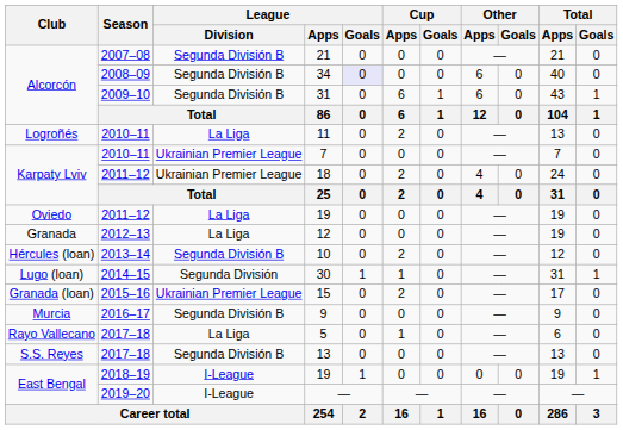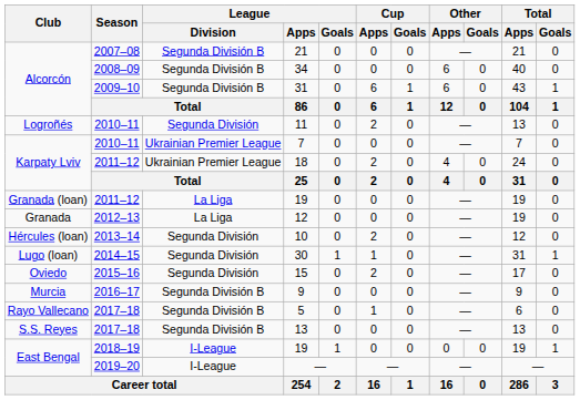 <table class="wikitable" style="text-align: center;">
 <tr>
 <th rowspan="2">Club</th>
 <th rowspan="2">Season</th>
 <th colspan="3">League</th>
 <th colspan="2">Cup</th>
 <th colspan="2">Other</th>
 <th colspan="2">Total</th>
 </tr>
 <tr>
 <th>Division</th>
 <th>Apps</th>
 <th>Goals</th>
 <th>Apps</th>
 <th>Goals</th>
 <th>Apps</th>
 <th>Goals</th>
 <th>Apps</th>
 <th>Goals</th>
 </tr>
 <tr>
 <td rowspan="4"><a href='#'>Alcorcón</a></td>
 <td><a href='#'>2007–08</a></td>
 <td><a href='#'>Segunda División B</a></td>
 <td>21</td>
 <td>0</td>
 <td>0</td>
 <td>0</td>
 <td colspan="2">—</td>
 <td>21</td>
 <td>0</td>
 </tr>
 <tr>
 <td><a href='#'>2008–09</a></td>
 <td>Segunda División B</td>
 <td>34</td>
-<td style="background: lavender;">0</td>
+<td>0</td>
 <td>0</td>
 <td>0</td>
 <td>6</td>
 <td>0</td>
 <td>40</td>
 <td>0</td>
 </tr>
 <tr>
 <td><a href='#'>2009–10</a></td>
 <td>Segunda División B</td>
 <td>31</td>
 <td>0</td>
 <td>6</td>
 <td>1</td>
 <td>6</td>
 <td>0</td>
 <td>43</td>
 <td>1</td>
 </tr>
 <tr>
 <th colspan="2">Total</th>
 <th>86</th>
 <th>0</th>
 <th>6</th>
 <th>1</th>
 <th>12</th>
 <th>0</th>
 <th>104</th>
 <th>1</th>
 </tr>
 <tr>
 <td><a href='#'>Logroñés</a></td>
 <td><a href='#'>2010–11</a></td>
-<td><a href='#'>La Liga</a></td>
+<td><a href='#'>Segunda División</a></td>
 <td>11</td>
 <td>0</td>
 <td>2</td>
 <td>0</td>
 <td colspan="2">—</td>
 <td>13</td>
 <td>0</td>
 </tr>
 <tr>
 <td rowspan="3"><a href='#'>Karpaty Lviv</a></td>
 <td><a href='#'>2010–11</a></td>
 <td><a href='#'>Ukrainian Premier League</a></td>
 <td>7</td>
 <td>0</td>
 <td>0</td>
 <td>0</td>
 <td colspan="2">—</td>
 <td>7</td>
 <td>0</td>
 </tr>
 <tr>
 <td><a href='#'>2011–12</a></td>
 <td>Ukrainian Premier League</td>
 <td>18</td>
 <td>0</td>
 <td>2</td>
 <td>0</td>
 <td>4</td>
 <td>0</td>
 <td>24</td>
 <td>0</td>
 </tr>
 <tr>
 <th colspan="2">Total</th>
 <th>25</th>
 <th>0</th>
 <th>2</th>
 <th>0</th>
 <th>4</th>
 <th>0</th>
 <th>31</th>
 <th>0</th>
 </tr>
 <tr>
-<td rowspan="1"><a href='#'>Oviedo</a></td>
+<td><a href='#'>Granada</a> (loan)</td>
 <td><a href='#'>2011–12</a></td>
 <td><a href='#'>La Liga</a></td>
 <td>19</td>
 <td>0</td>
 <td>0</td>
 <td>0</td>
 <td colspan="2">—</td>
 <td>19</td>
 <td>0</td>
 </tr>
 <tr>
 <td>Granada</td>
 <td><a href='#'>2012–13</a></td>
 <td>La Liga</td>
 <td>12</td>
 <td>0</td>
 <td>0</td>
 <td>0</td>
 <td colspan="2">—</td>
 <td>19</td>
 <td>0</td>
 </tr>
 <tr>
 <td><a href='#'>Hércules</a> (loan)</td>
 <td><a href='#'>2013–14</a></td>
-<td><a href='#'>Segunda División B</a></td>
+<td>Segunda División</td>
 <td>10</td>
 <td>0</td>
 <td>2</td>
 <td>0</td>
 <td colspan="2">—</td>
 <td>12</td>
 <td>0</td>
 </tr>
 <tr>
 <td><a href='#'>Lugo</a> (loan)</td>
 <td><a href='#'>2014–15</a></td>
 <td>Segunda División</td>
 <td>30</td>
 <td>1</td>
 <td>1</td>
 <td>0</td>
 <td colspan="2">—</td>
 <td>31</td>
 <td>1</td>
 </tr>
 <tr>
-<td><a href='#'>Granada</a> (loan)</td>
+<td rowspan="1"><a href='#'>Oviedo</a></td>
 <td><a href='#'>2015–16</a></td>
-<td><a href='#'>Ukrainian Premier League</a></td>
+<td>Segunda División</td>
 <td>15</td>
 <td>0</td>
 <td>2</td>
 <td>0</td>
 <td colspan="2">—</td>
 <td>17</td>
 <td>0</td>
 </tr>
 <tr>
 <td><a href='#'>Murcia</a></td>
 <td><a href='#'>2016–17</a></td>
 <td>Segunda División B</td>
 <td>9</td>
 <td>0</td>
 <td>0</td>
 <td>0</td>
 <td colspan="2">—</td>
 <td>9</td>
 <td>0</td>
 </tr>
 <tr>
 <td><a href='#'>Rayo Vallecano</a></td>
 <td><a href='#'>2017–18</a></td>
-<td>La Liga</td>
+<td>Segunda División B</td>
 <td>5</td>
 <td>0</td>
 <td>1</td>
 <td>0</td>
 <td colspan="2">—</td>
 <td>6</td>
 <td>0</td>
 </tr>
 <tr>
 <td><a href='#'>S.S. Reyes</a></td>
 <td><a href='#'>2017–18</a></td>
 <td>Segunda División B</td>
 <td>13</td>
 <td>0</td>
 <td>0</td>
 <td>0</td>
 <td colspan="2">—</td>
 <td>13</td>
 <td>0</td>
 </tr>
 <tr>
 <td rowspan="2"><a href='#'>East Bengal</a></td>
 <td><a href='#'>2018–19</a></td>
 <td><a href='#'>I-League</a></td>
 <td>19</td>
 <td>1</td>
 <td>0</td>
 <td>0</td>
 <td>0</td>
 <td>0</td>
 <td>19</td>
 <td>1</td>
 </tr>
 <tr>
 <td><a href='#'>2019–20</a></td>
 <td>I-League</td>
 <td colspan="2">—</td>
 <td colspan="2">—</td>
 <td colspan="2">—</td>
 <td colspan="2">—</td>
 </tr>
 <tr>
 <th colspan="3">Career total</th>
 <th>254</th>
 <th>2</th>
 <th>16</th>
 <th>1</th>
 <th>16</th>
 <th>0</th>
 <th>286</th>
 <th>3</th>
 </tr>
 </table>
